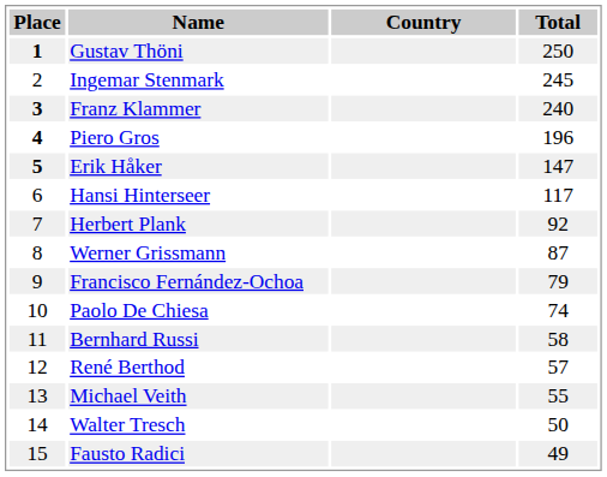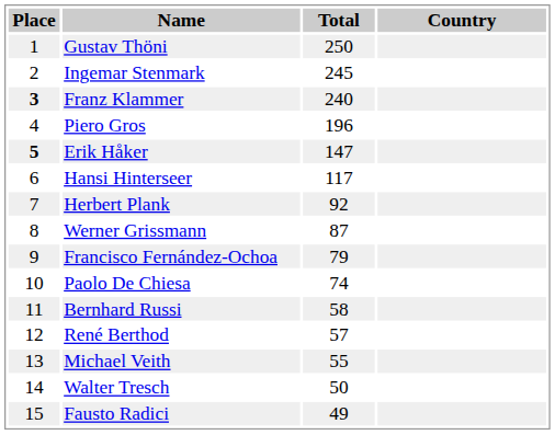 <table border="0" style="border: 1px solid #999; background-color:#FFFFFF; text-align:center; font-size:86%; line-height:15px;">
 <tr align="center" bgcolor="#CCCCCC">
 <th width=35>Place</th>
 <th width=170>Name</th>
+<th width=50>Total</th>
 <th width=120>Country</th>
-<th width=50>Total</th>
 </tr>
 <tr bgcolor="#EFEFEF">
-<td><strong>1</strong></td>
+<td>1</td>
 <td align="left"><a href='#'>Gustav Thöni</a></td>
+<td>250</td>
 <td align="left"></td>
-<td>250</td>
 </tr>
 <tr>
 <td>2</td>
 <td align="left"><a href='#'>Ingemar Stenmark</a></td>
+<td>245</td>
 <td align="left"></td>
-<td>245</td>
 </tr>
 <tr bgcolor="#EFEFEF">
 <td><strong>3</strong></td>
 <td align="left"><a href='#'>Franz Klammer</a></td>
+<td>240</td>
 <td align="left"></td>
-<td>240</td>
 </tr>
 <tr>
-<td><strong>4</strong></td>
+<td>4</td>
 <td align="left"><a href='#'>Piero Gros</a></td>
+<td>196</td>
 <td align="left"></td>
-<td>196</td>
 </tr>
 <tr bgcolor="#EFEFEF">
 <td><strong>5</strong></td>
 <td align="left"><a href='#'>Erik Håker</a></td>
+<td>147</td>
 <td align="left"></td>
-<td>147</td>
 </tr>
 <tr>
 <td>6</td>
 <td align="left"><a href='#'>Hansi Hinterseer</a></td>
+<td>117</td>
 <td align="left"></td>
-<td>117</td>
 </tr>
 <tr bgcolor="#EFEFEF">
 <td>7</td>
 <td align="left"><a href='#'>Herbert Plank</a></td>
+<td>92</td>
 <td align="left"></td>
-<td>92</td>
 </tr>
 <tr>
 <td>8</td>
 <td align="left"><a href='#'>Werner Grissmann</a></td>
+<td>87</td>
 <td align="left"></td>
-<td>87</td>
 </tr>
 <tr bgcolor="#EFEFEF">
 <td>9</td>
 <td align="left"><a href='#'>Francisco Fernández-Ochoa</a></td>
+<td>79</td>
 <td align="left"></td>
-<td>79</td>
 </tr>
 <tr>
 <td>10</td>
 <td align="left"><a href='#'>Paolo De Chiesa</a></td>
+<td>74</td>
 <td align="left"></td>
-<td>74</td>
 </tr>
 <tr bgcolor="#EFEFEF">
 <td>11</td>
 <td align="left"><a href='#'>Bernhard Russi</a></td>
+<td>58</td>
 <td align="left"></td>
-<td>58</td>
 </tr>
 <tr>
 <td>12</td>
 <td align="left"><a href='#'>René Berthod</a></td>
+<td>57</td>
 <td align="left"></td>
-<td>57</td>
 </tr>
 <tr bgcolor="#EFEFEF">
 <td>13</td>
 <td align="left"><a href='#'>Michael Veith</a></td>
+<td>55</td>
 <td align="left"></td>
-<td>55</td>
 </tr>
 <tr>
 <td>14</td>
 <td align="left"><a href='#'>Walter Tresch</a></td>
+<td>50</td>
 <td align="left"></td>
-<td>50</td>
 </tr>
 <tr bgcolor="#EFEFEF">
 <td>15</td>
 <td align="left"><a href='#'>Fausto Radici</a></td>
+<td>49</td>
 <td align="left"></td>
-<td>49</td>
 </tr>
 </table>
